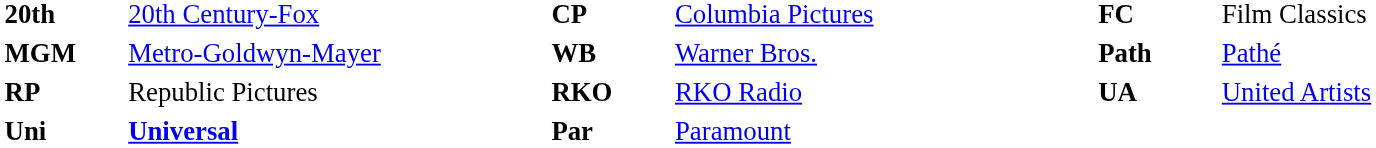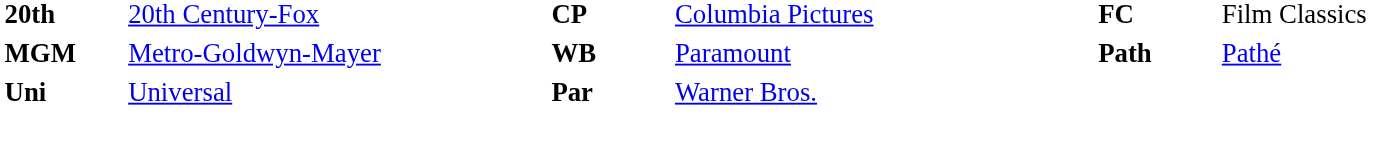 <table width="100%" style="text-align:left; font-size:90%">
 <tr>
 <th width="50">20th</th>
 <td width="180"><a href='#'>20th Century-Fox</a></td>
 <th width="50">CP</th>
 <td width="180"><a href='#'>Columbia Pictures</a></td>
 <th width="50">FC</th>
 <td width="180">Film Classics</td>
 </tr>
 <tr>
 <th>MGM</th>
 <td><a href='#'>Metro-Goldwyn-Mayer</a></td>
 <th>WB</th>
-<td><a href='#'>Warner Bros.</a></td>
+<td><a href='#'>Paramount</a></td>
 <th>Path</th>
 <td><a href='#'>Pathé</a></td>
 </tr>
 <tr>
-<th>RP</th>
-<td>Republic Pictures</td>
-<th>RKO</th>
-<td><a href='#'>RKO Radio</a></td>
-<th>UA</th>
-<td><a href='#'>United Artists</a></td>
-</tr>
-<tr>
 <th>Uni</th>
-<td><strong><a href='#'>Universal</a></strong></td>
+<td><a href='#'>Universal</a></td>
 <th>Par</th>
-<td><a href='#'>Paramount</a></td>
+<td><a href='#'>Warner Bros.</a></td>
 </tr>
 </table>
